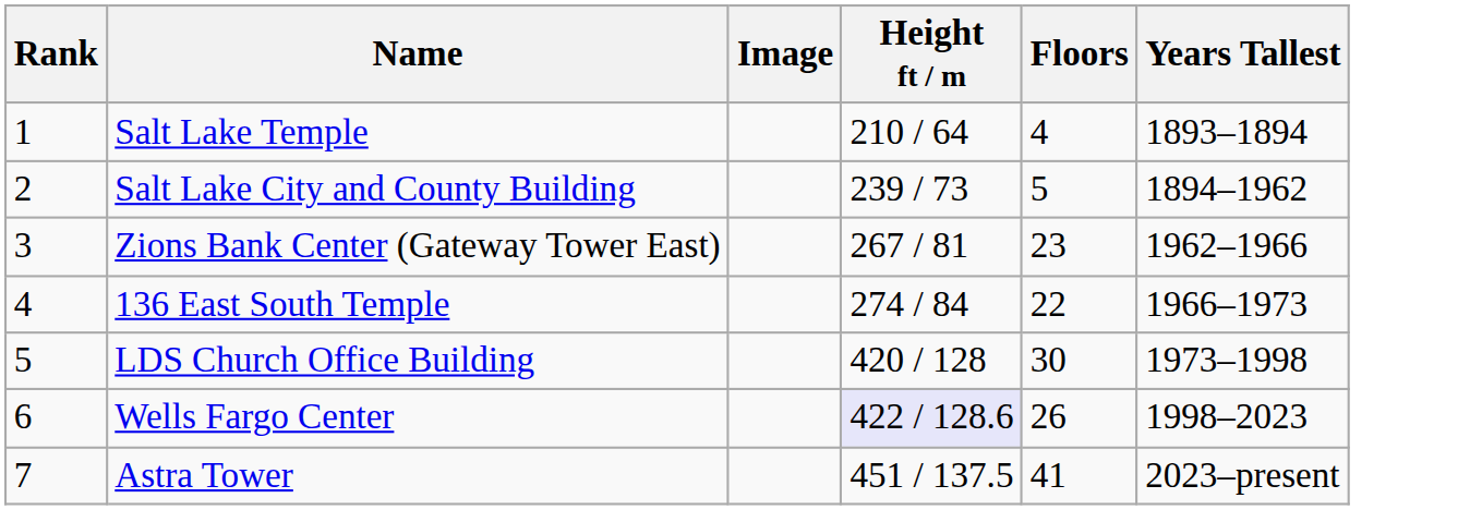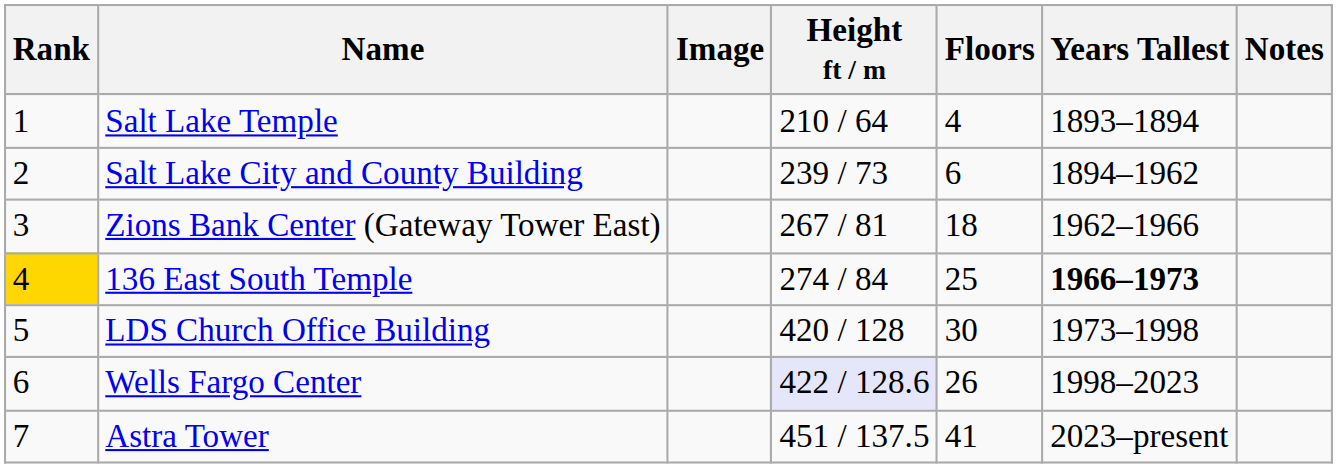 <table class="wikitable sortable">
 <tr>
 <th>Rank</th>
 <th>Name</th>
 <th>Image</th>
 <th>Height<br><small>ft / m</small></th>
 <th>Floors</th>
 <th>Years Tallest</th>
+<th class="unsortable">Notes</th>
 </tr>
 <tr>
 <td>1</td>
 <td><a href='#'>Salt Lake Temple</a></td>
 <td></td>
 <td>210 / 64</td>
 <td>4</td>
 <td>1893–1894</td>
+<td></td>
 </tr>
 <tr>
 <td>2</td>
 <td><a href='#'>Salt Lake City and County Building</a></td>
 <td></td>
 <td>239 / 73</td>
-<td>5</td>
+<td>6</td>
 <td>1894–1962</td>
+<td></td>
 </tr>
 <tr>
 <td>3</td>
 <td><a href='#'>Zions Bank Center</a> (Gateway Tower East)</td>
 <td></td>
 <td>267 / 81</td>
-<td>23</td>
+<td>18</td>
 <td>1962–1966</td>
+<td></td>
 </tr>
 <tr>
-<td>4</td>
+<td style="background: gold;">4</td>
 <td><a href='#'>136 East South Temple</a></td>
 <td></td>
 <td>274 / 84</td>
-<td>22</td>
-<td>1966–1973</td>
+<td>25</td>
+<td><strong>1966–1973</strong></td>
+<td></td>
 </tr>
 <tr>
 <td>5</td>
 <td><a href='#'>LDS Church Office Building</a></td>
 <td></td>
 <td>420 / 128</td>
 <td>30</td>
 <td>1973–1998</td>
+<td></td>
 </tr>
 <tr>
 <td>6</td>
 <td><a href='#'>Wells Fargo Center</a></td>
 <td></td>
 <td style="background: lavender;">422 / 128.6</td>
 <td>26</td>
 <td>1998–2023</td>
+<td></td>
 </tr>
 <tr>
 <td>7</td>
 <td><a href='#'>Astra Tower</a></td>
 <td></td>
 <td>451 / 137.5</td>
 <td>41</td>
 <td>2023–present</td>
+<td></td>
 </tr>
 </table>
